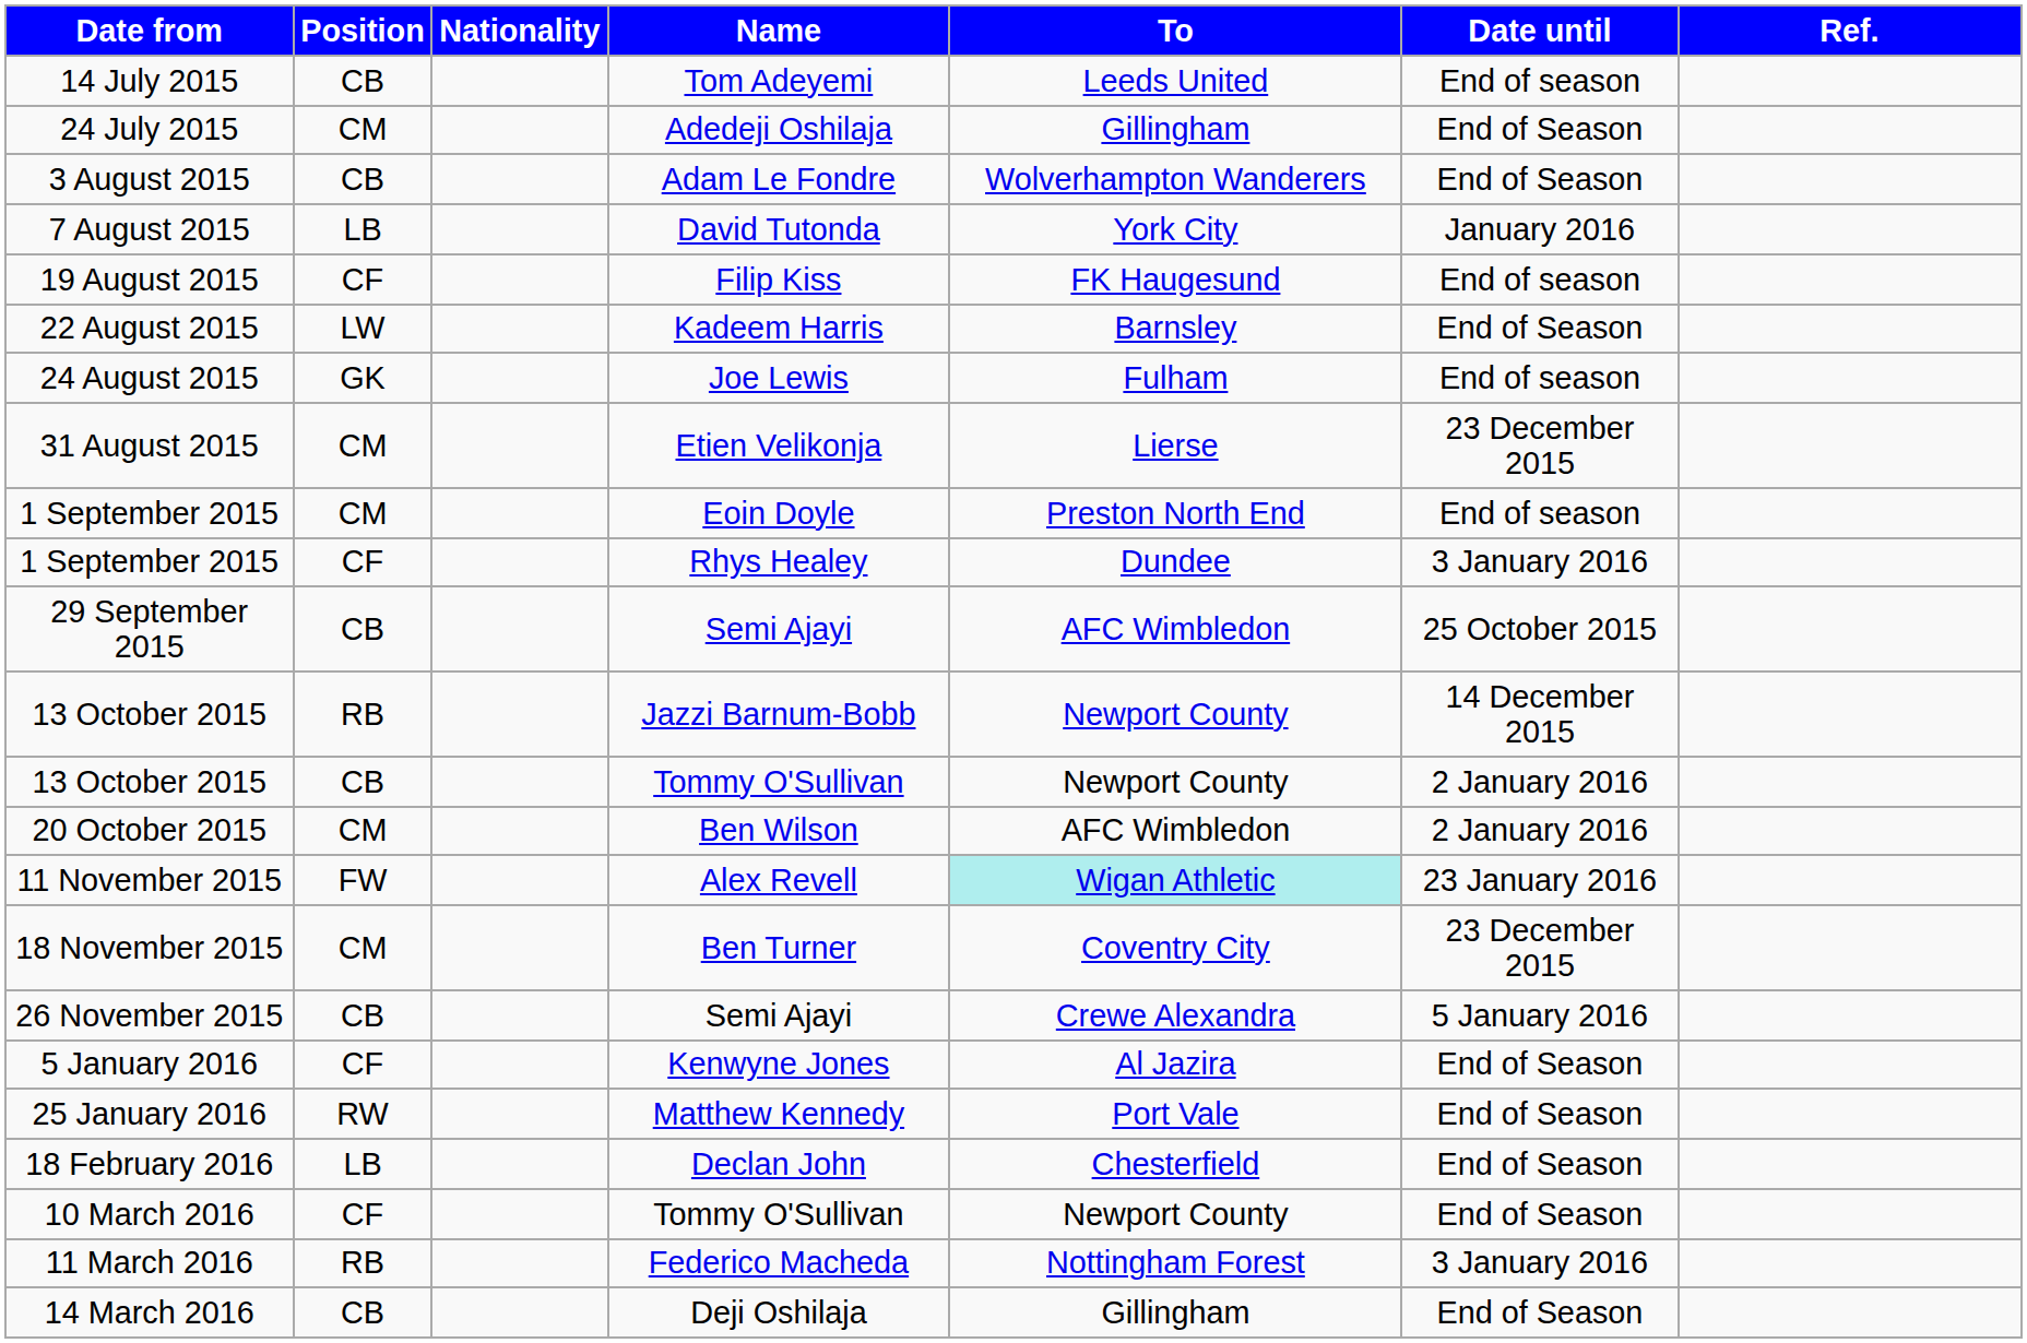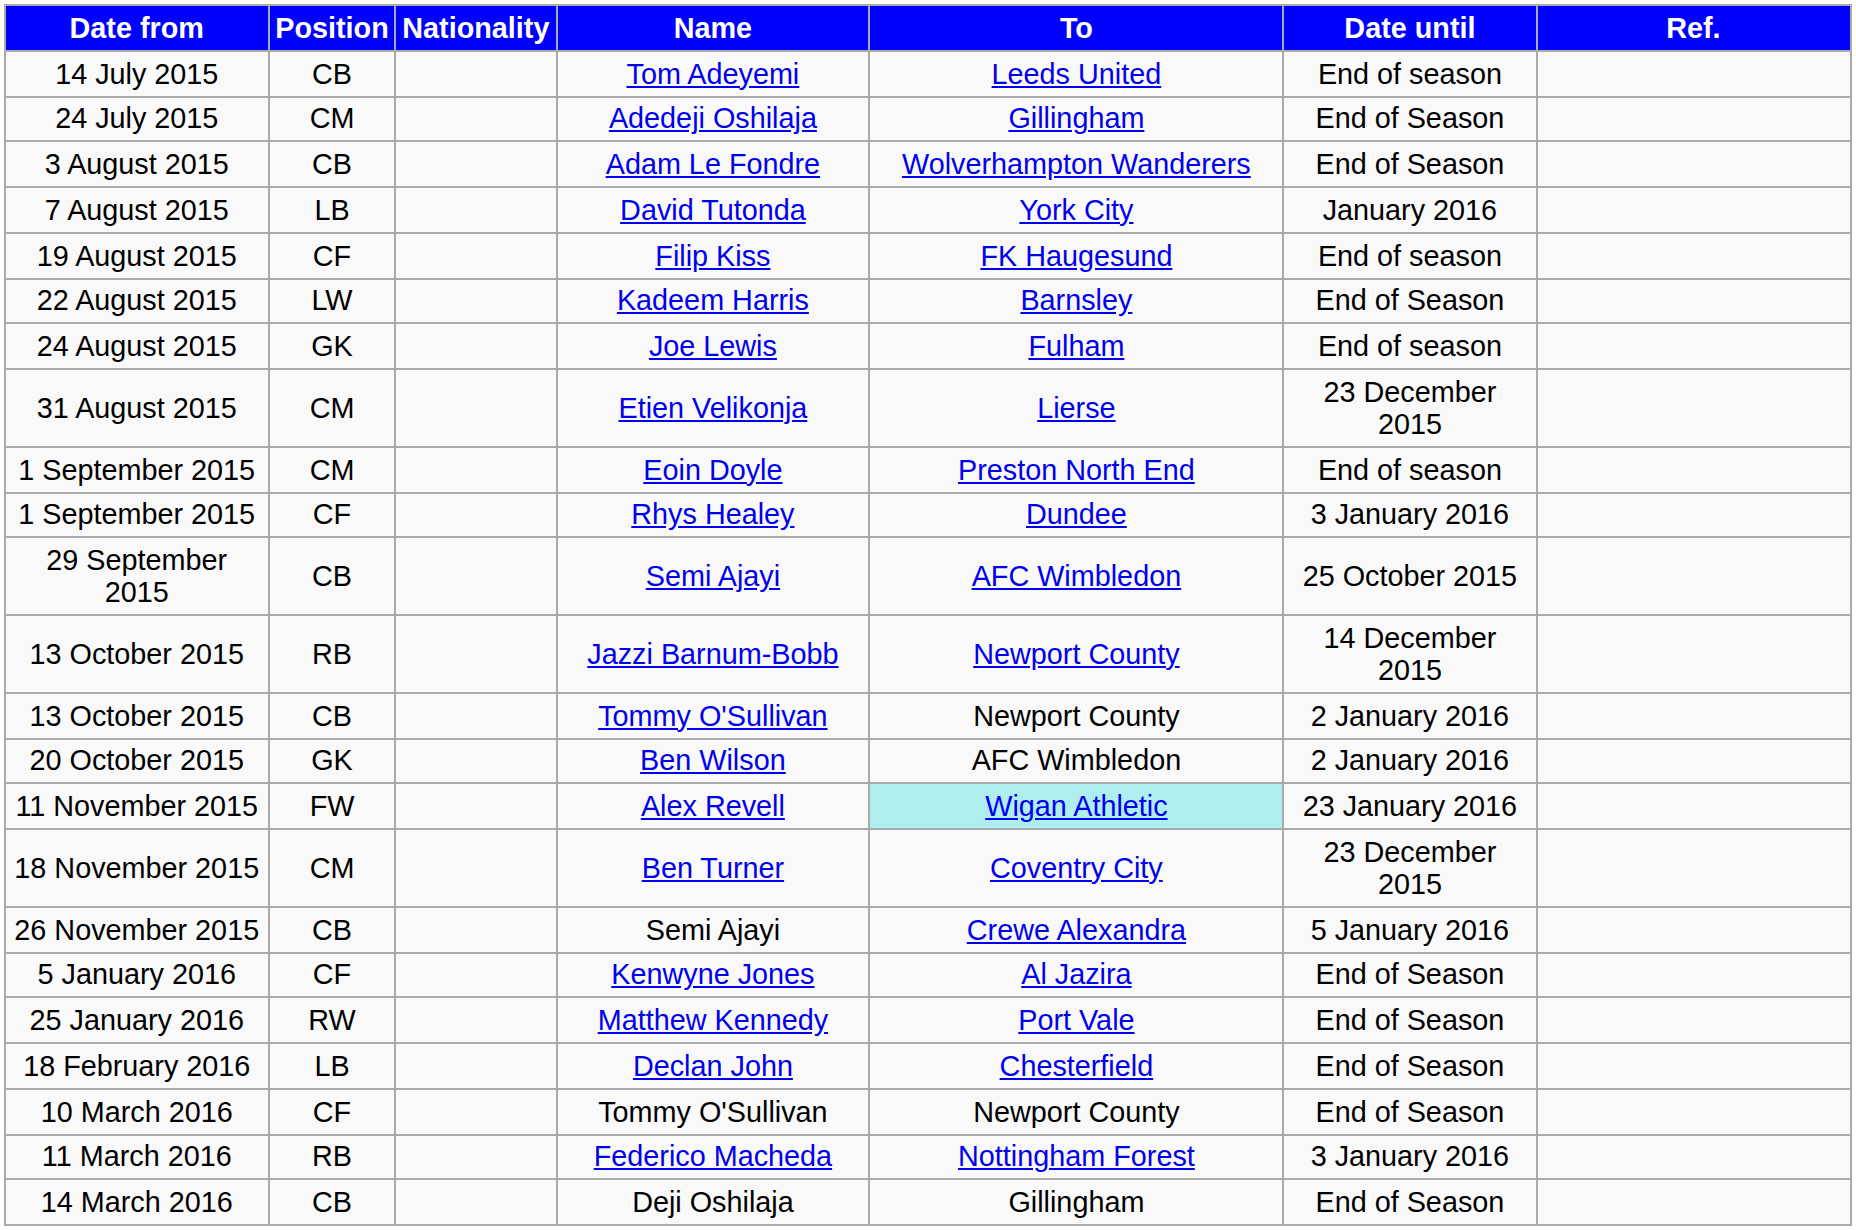 <table class="wikitable"  style="text-align:center; font-size:90%; ">
 <tr>
 <th style="background:#0000FF; color:white; width:125px;">Date from</th>
 <th style="background:#0000FF; color:white; width:50px;">Position</th>
 <th style="background:#0000FF; color:white; width:50px;">Nationality</th>
 <th style="background:#0000FF; color:white; width:150px;">Name</th>
 <th style="background:#0000FF; color:white; width:200px;">To</th>
 <th style="background:#0000FF; color:white; width:120px;">Date until</th>
 <th style="background:#0000FF; color:white; width:150px;">Ref.</th>
 </tr>
 <tr>
 <td>14 July 2015</td>
 <td>CB</td>
 <td></td>
 <td><a href='#'>Tom Adeyemi</a></td>
 <td><a href='#'>Leeds United</a></td>
 <td>End of season</td>
 <td></td>
 </tr>
 <tr>
 <td>24 July 2015</td>
 <td>CM</td>
 <td></td>
 <td><a href='#'>Adedeji Oshilaja</a></td>
 <td><a href='#'>Gillingham</a></td>
 <td>End of Season</td>
 <td></td>
 </tr>
 <tr>
 <td>3 August 2015</td>
 <td>CB</td>
 <td></td>
 <td><a href='#'>Adam Le Fondre</a></td>
 <td><a href='#'>Wolverhampton Wanderers</a></td>
 <td>End of Season</td>
 <td></td>
 </tr>
 <tr>
 <td>7 August 2015</td>
 <td>LB</td>
 <td></td>
 <td><a href='#'>David Tutonda</a></td>
 <td><a href='#'>York City</a></td>
 <td>January 2016</td>
 <td></td>
 </tr>
 <tr>
 <td>19 August 2015</td>
 <td>CF</td>
 <td></td>
 <td><a href='#'>Filip Kiss</a></td>
 <td><a href='#'>FK Haugesund</a></td>
 <td>End of season</td>
 <td></td>
 </tr>
 <tr>
 <td>22 August 2015</td>
 <td>LW</td>
 <td></td>
 <td><a href='#'>Kadeem Harris</a></td>
 <td><a href='#'>Barnsley</a></td>
 <td>End of Season</td>
 <td></td>
 </tr>
 <tr>
 <td>24 August 2015</td>
 <td>GK</td>
 <td></td>
 <td><a href='#'>Joe Lewis</a></td>
 <td><a href='#'>Fulham</a></td>
 <td>End of season</td>
 <td></td>
 </tr>
 <tr>
 <td>31 August 2015</td>
 <td>CM</td>
 <td></td>
 <td><a href='#'>Etien Velikonja</a></td>
 <td><a href='#'>Lierse</a></td>
 <td>23 December 2015</td>
 <td></td>
 </tr>
 <tr>
 <td>1 September 2015</td>
 <td>CM</td>
 <td></td>
 <td><a href='#'>Eoin Doyle</a></td>
 <td><a href='#'>Preston North End</a></td>
 <td>End of season</td>
 <td></td>
 </tr>
 <tr>
 <td>1 September 2015</td>
 <td>CF</td>
 <td></td>
 <td><a href='#'>Rhys Healey</a></td>
 <td><a href='#'>Dundee</a></td>
 <td>3 January 2016</td>
 <td></td>
 </tr>
 <tr>
 <td>29 September 2015</td>
 <td>CB</td>
 <td></td>
 <td><a href='#'>Semi Ajayi</a></td>
 <td><a href='#'>AFC Wimbledon</a></td>
 <td>25 October 2015</td>
 <td></td>
 </tr>
 <tr>
 <td>13 October 2015</td>
 <td>RB</td>
 <td></td>
 <td><a href='#'>Jazzi Barnum-Bobb</a></td>
 <td><a href='#'>Newport County</a></td>
 <td>14 December 2015</td>
 <td></td>
 </tr>
 <tr>
 <td>13 October 2015</td>
 <td>CB</td>
 <td></td>
 <td><a href='#'>Tommy O'Sullivan</a></td>
 <td>Newport County</td>
 <td>2 January 2016</td>
 <td></td>
 </tr>
 <tr>
 <td>20 October 2015</td>
-<td>CM</td>
+<td>GK</td>
 <td></td>
 <td><a href='#'>Ben Wilson</a></td>
 <td>AFC Wimbledon</td>
 <td>2 January 2016</td>
 <td></td>
 </tr>
 <tr>
 <td>11 November 2015</td>
 <td>FW</td>
 <td></td>
 <td><a href='#'>Alex Revell</a></td>
 <td style="background: paleturquoise;"><a href='#'>Wigan Athletic</a></td>
 <td>23 January 2016</td>
 <td></td>
 </tr>
 <tr>
 <td>18 November 2015</td>
 <td>CM</td>
 <td></td>
 <td><a href='#'>Ben Turner</a></td>
 <td><a href='#'>Coventry City</a></td>
 <td>23 December 2015</td>
 <td></td>
 </tr>
 <tr>
 <td>26 November 2015</td>
 <td>CB</td>
 <td></td>
 <td>Semi Ajayi</td>
 <td><a href='#'>Crewe Alexandra</a></td>
 <td>5 January 2016</td>
 <td></td>
 </tr>
 <tr>
 <td>5 January 2016</td>
 <td>CF</td>
 <td></td>
 <td><a href='#'>Kenwyne Jones</a></td>
 <td><a href='#'>Al Jazira</a></td>
 <td>End of Season</td>
 <td></td>
 </tr>
 <tr>
 <td>25 January 2016</td>
 <td>RW</td>
 <td></td>
 <td><a href='#'>Matthew Kennedy</a></td>
 <td><a href='#'>Port Vale</a></td>
 <td>End of Season</td>
 <td></td>
 </tr>
 <tr>
 <td>18 February 2016</td>
 <td>LB</td>
 <td></td>
 <td><a href='#'>Declan John</a></td>
 <td><a href='#'>Chesterfield</a></td>
 <td>End of Season</td>
 <td></td>
 </tr>
 <tr>
 <td>10 March 2016</td>
 <td>CF</td>
 <td></td>
 <td>Tommy O'Sullivan</td>
 <td>Newport County</td>
 <td>End of Season</td>
 <td></td>
 </tr>
 <tr>
 <td>11 March 2016</td>
 <td>RB</td>
 <td></td>
 <td><a href='#'>Federico Macheda</a></td>
 <td><a href='#'>Nottingham Forest</a></td>
 <td>3 January 2016</td>
 <td></td>
 </tr>
 <tr>
 <td>14 March 2016</td>
 <td>CB</td>
 <td></td>
 <td>Deji Oshilaja</td>
 <td>Gillingham</td>
 <td>End of Season</td>
 <td></td>
 </tr>
 </table>
